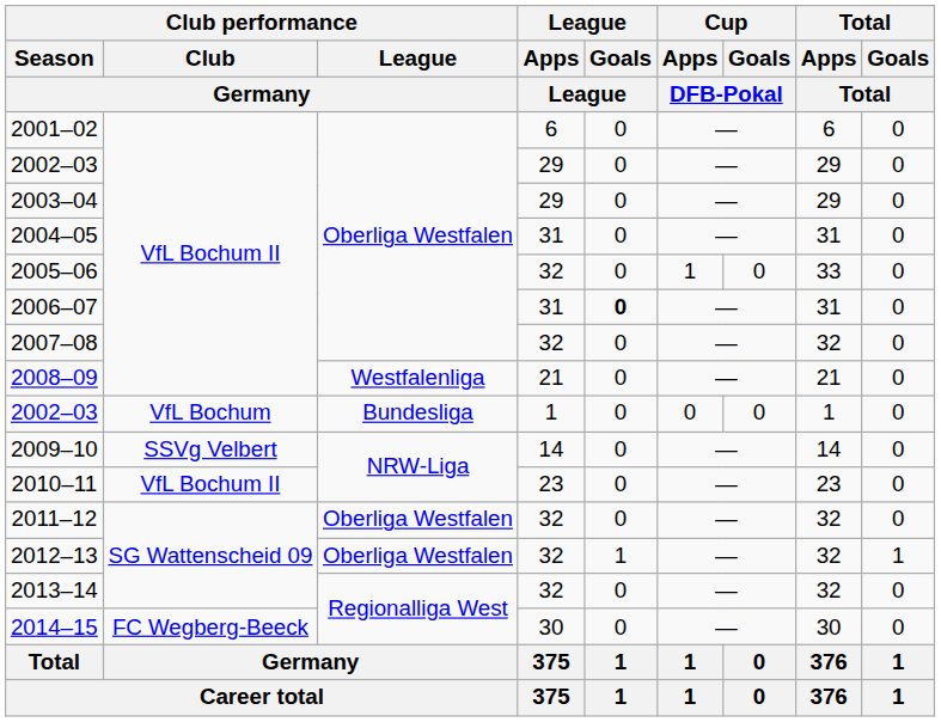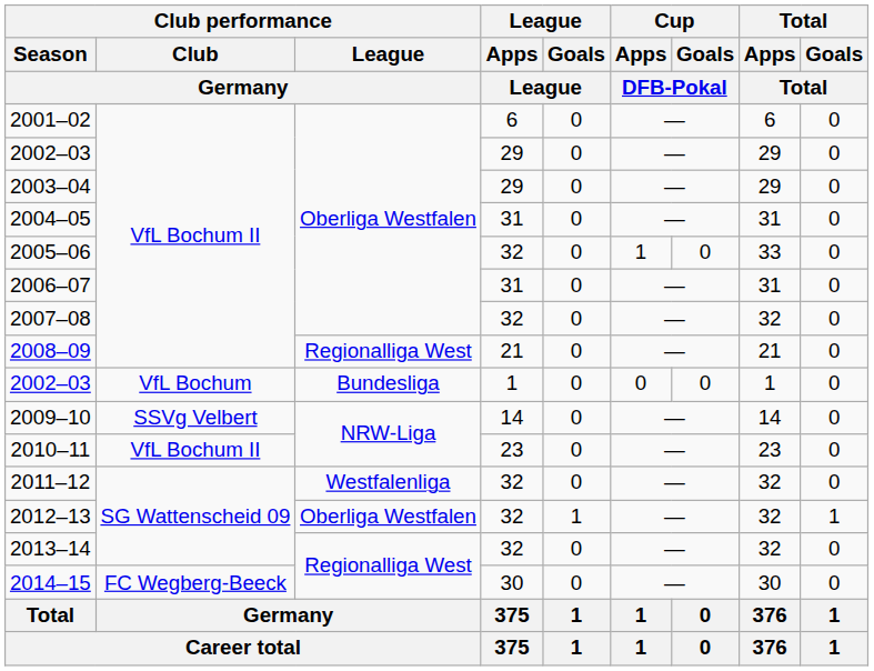 <table class="wikitable" style="text-align:center">
 <tr>
 <th colspan=3>Club performance</th>
 <th colspan=2>League</th>
 <th colspan=2>Cup</th>
 <th colspan=2>Total</th>
 </tr>
 <tr>
 <th>Season</th>
 <th>Club</th>
 <th>League</th>
 <th>Apps</th>
 <th>Goals</th>
 <th>Apps</th>
 <th>Goals</th>
 <th>Apps</th>
 <th>Goals</th>
 </tr>
 <tr>
 <th colspan=3>Germany</th>
 <th colspan=2>League</th>
 <th colspan=2><a href='#'>DFB-Pokal</a></th>
 <th colspan=2>Total</th>
 </tr>
 <tr>
 <td>2001–02</td>
 <td rowspan="8"><a href='#'>VfL Bochum II</a></td>
 <td rowspan="7"><a href='#'>Oberliga Westfalen</a></td>
 <td>6</td>
 <td>0</td>
 <td colspan="2">—</td>
 <td>6</td>
 <td>0</td>
 </tr>
 <tr>
 <td>2002–03</td>
 <td>29</td>
 <td>0</td>
 <td colspan="2">—</td>
 <td>29</td>
 <td>0</td>
 </tr>
 <tr>
 <td>2003–04</td>
 <td>29</td>
 <td>0</td>
 <td colspan="2">—</td>
 <td>29</td>
 <td>0</td>
 </tr>
 <tr>
 <td>2004–05</td>
 <td>31</td>
 <td>0</td>
 <td colspan="2">—</td>
 <td>31</td>
 <td>0</td>
 </tr>
 <tr>
 <td>2005–06</td>
 <td>32</td>
 <td>0</td>
 <td>1</td>
 <td>0</td>
 <td>33</td>
 <td>0</td>
 </tr>
 <tr>
 <td>2006–07</td>
 <td>31</td>
-<td><strong>0</strong></td>
+<td>0</td>
 <td colspan="2">—</td>
 <td>31</td>
 <td>0</td>
 </tr>
 <tr>
 <td>2007–08</td>
 <td>32</td>
 <td>0</td>
 <td colspan="2">—</td>
 <td>32</td>
 <td>0</td>
 </tr>
 <tr>
 <td><a href='#'>2008–09</a></td>
-<td><a href='#'>Westfalenliga</a></td>
+<td><a href='#'>Regionalliga West</a></td>
 <td>21</td>
 <td>0</td>
 <td colspan="2">—</td>
 <td>21</td>
 <td>0</td>
 </tr>
 <tr>
 <td><a href='#'>2002–03</a></td>
 <td><a href='#'>VfL Bochum</a></td>
 <td><a href='#'>Bundesliga</a></td>
 <td>1</td>
 <td>0</td>
 <td>0</td>
 <td>0</td>
 <td>1</td>
 <td>0</td>
 </tr>
 <tr>
 <td>2009–10</td>
 <td><a href='#'>SSVg Velbert</a></td>
 <td rowspan="2"><a href='#'>NRW-Liga</a></td>
 <td>14</td>
 <td>0</td>
 <td colspan="2">—</td>
 <td>14</td>
 <td>0</td>
 </tr>
 <tr>
 <td>2010–11</td>
 <td><a href='#'>VfL Bochum II</a></td>
 <td>23</td>
 <td>0</td>
 <td colspan="2">—</td>
 <td>23</td>
 <td>0</td>
 </tr>
 <tr>
 <td>2011–12</td>
 <td rowspan="3"><a href='#'>SG Wattenscheid 09</a></td>
-<td><a href='#'>Oberliga Westfalen</a></td>
+<td><a href='#'>Westfalenliga</a></td>
 <td>32</td>
 <td>0</td>
 <td colspan="2">—</td>
 <td>32</td>
 <td>0</td>
 </tr>
 <tr>
 <td>2012–13</td>
 <td><a href='#'>Oberliga Westfalen</a></td>
 <td>32</td>
 <td>1</td>
 <td colspan="2">—</td>
 <td>32</td>
 <td>1</td>
 </tr>
 <tr>
 <td>2013–14</td>
 <td rowspan="2"><a href='#'>Regionalliga West</a></td>
 <td>32</td>
 <td>0</td>
 <td colspan="2">—</td>
 <td>32</td>
 <td>0</td>
 </tr>
 <tr>
 <td><a href='#'>2014–15</a></td>
 <td><a href='#'>FC Wegberg-Beeck</a></td>
 <td>30</td>
 <td>0</td>
 <td colspan="2">—</td>
 <td>30</td>
 <td>0</td>
 </tr>
 <tr>
 <th rowspan=1>Total</th>
 <th colspan=2>Germany</th>
 <th>375</th>
 <th>1</th>
 <th>1</th>
 <th>0</th>
 <th>376</th>
 <th>1</th>
 </tr>
 <tr>
 <th colspan=3>Career total</th>
 <th>375</th>
 <th>1</th>
 <th>1</th>
 <th>0</th>
 <th>376</th>
 <th>1</th>
 </tr>
 </table>
